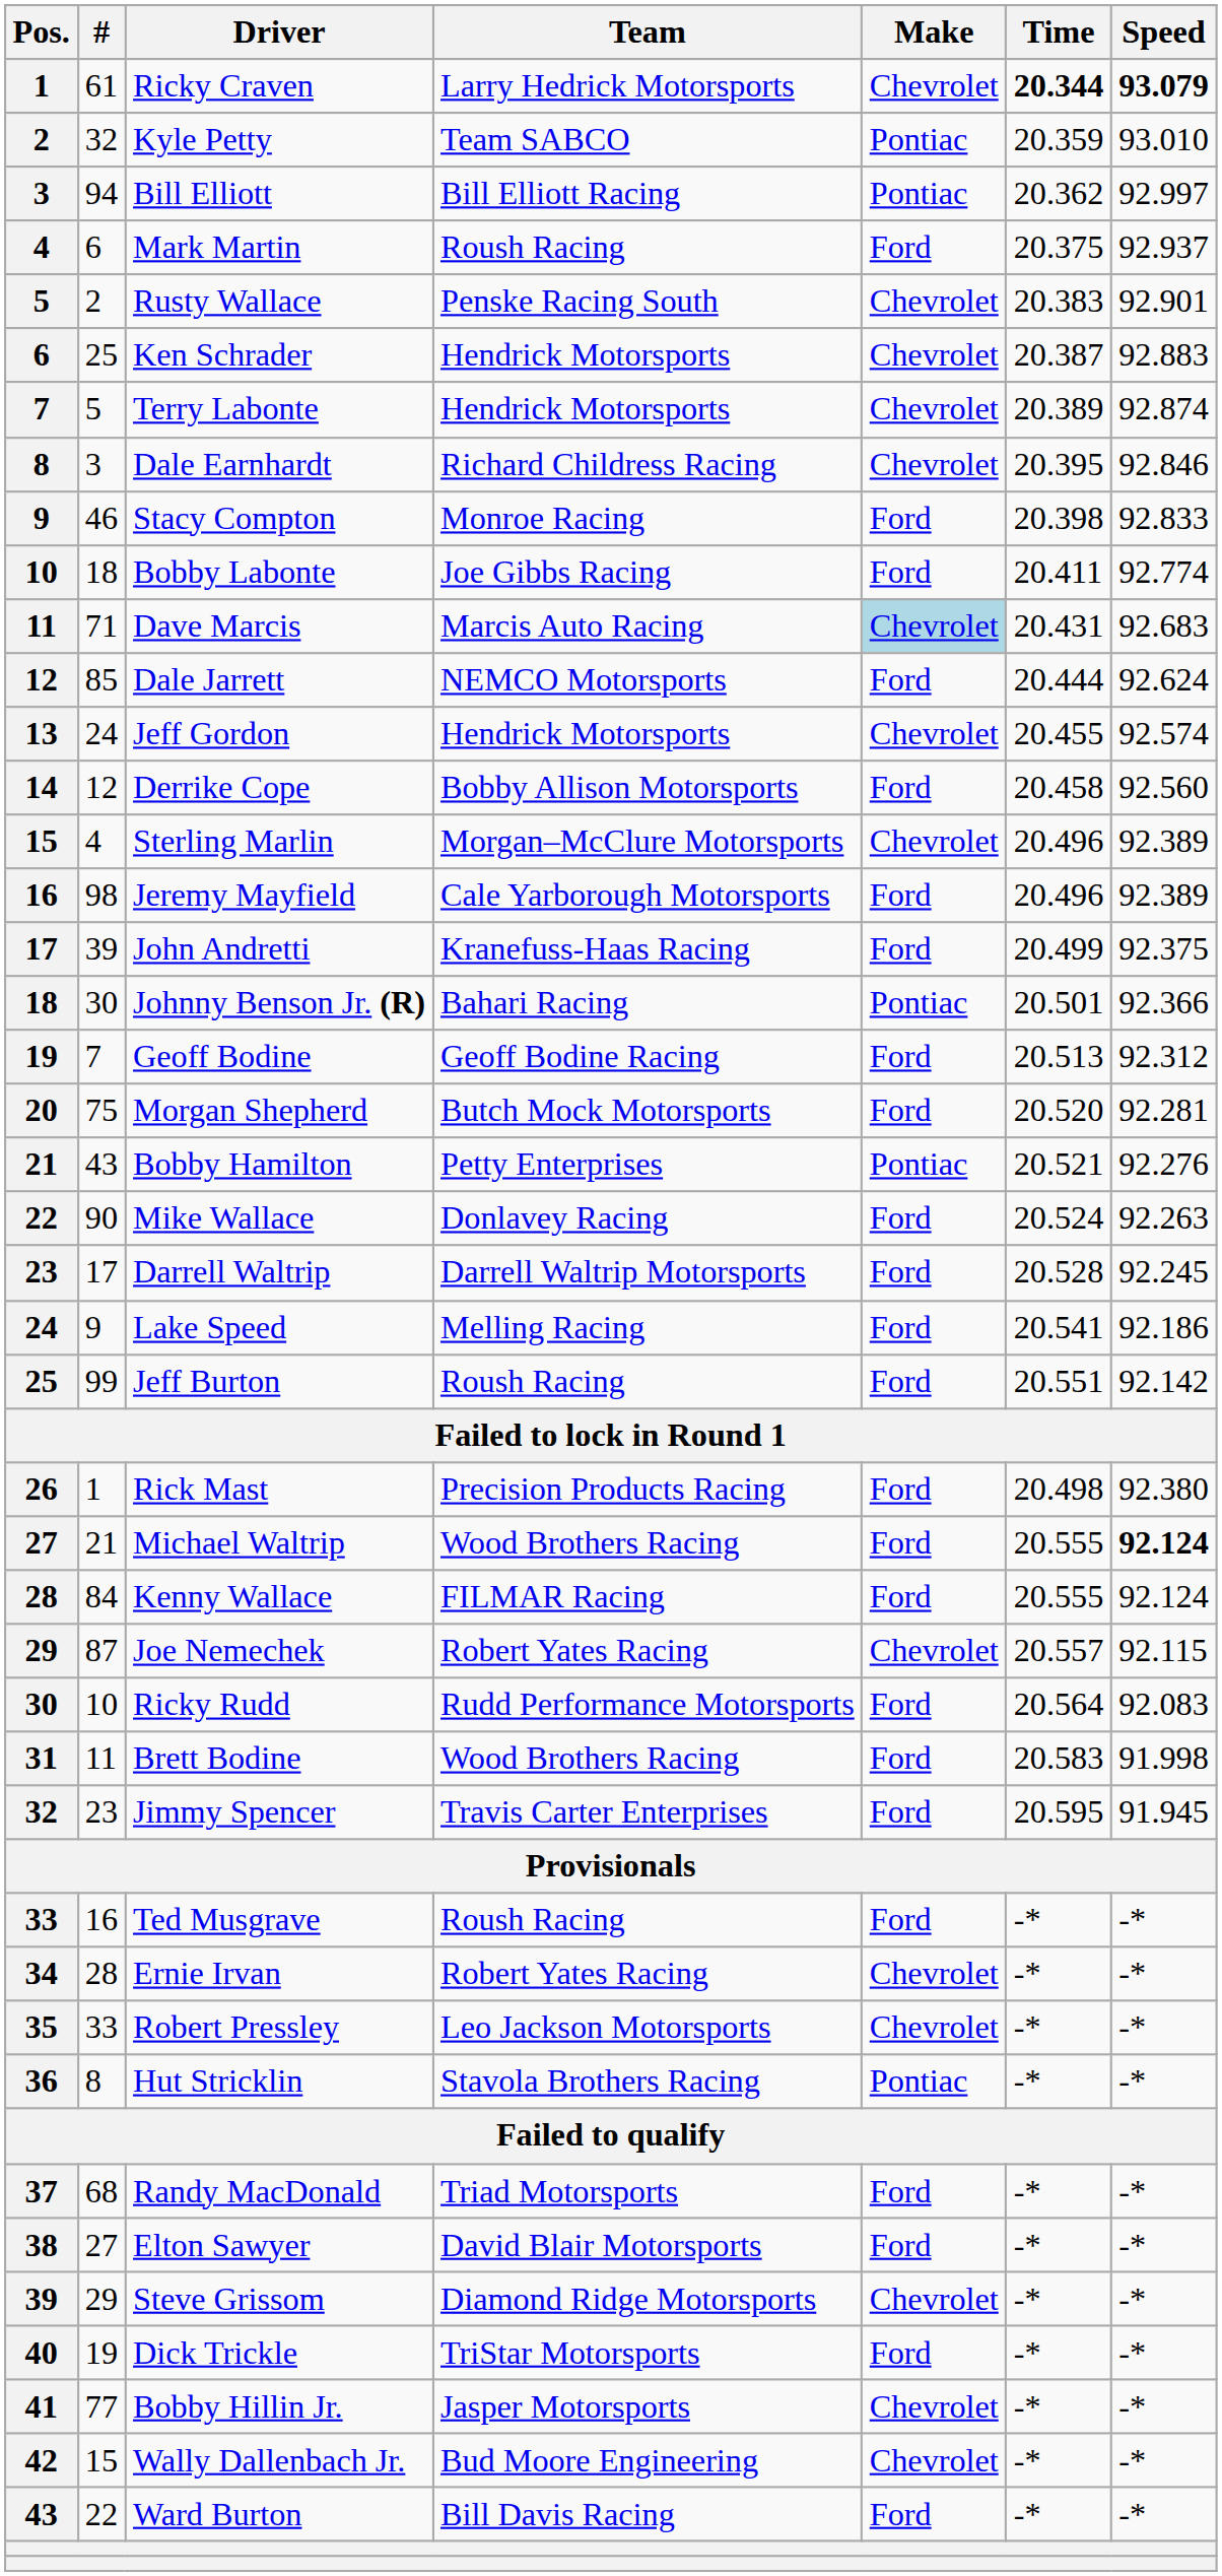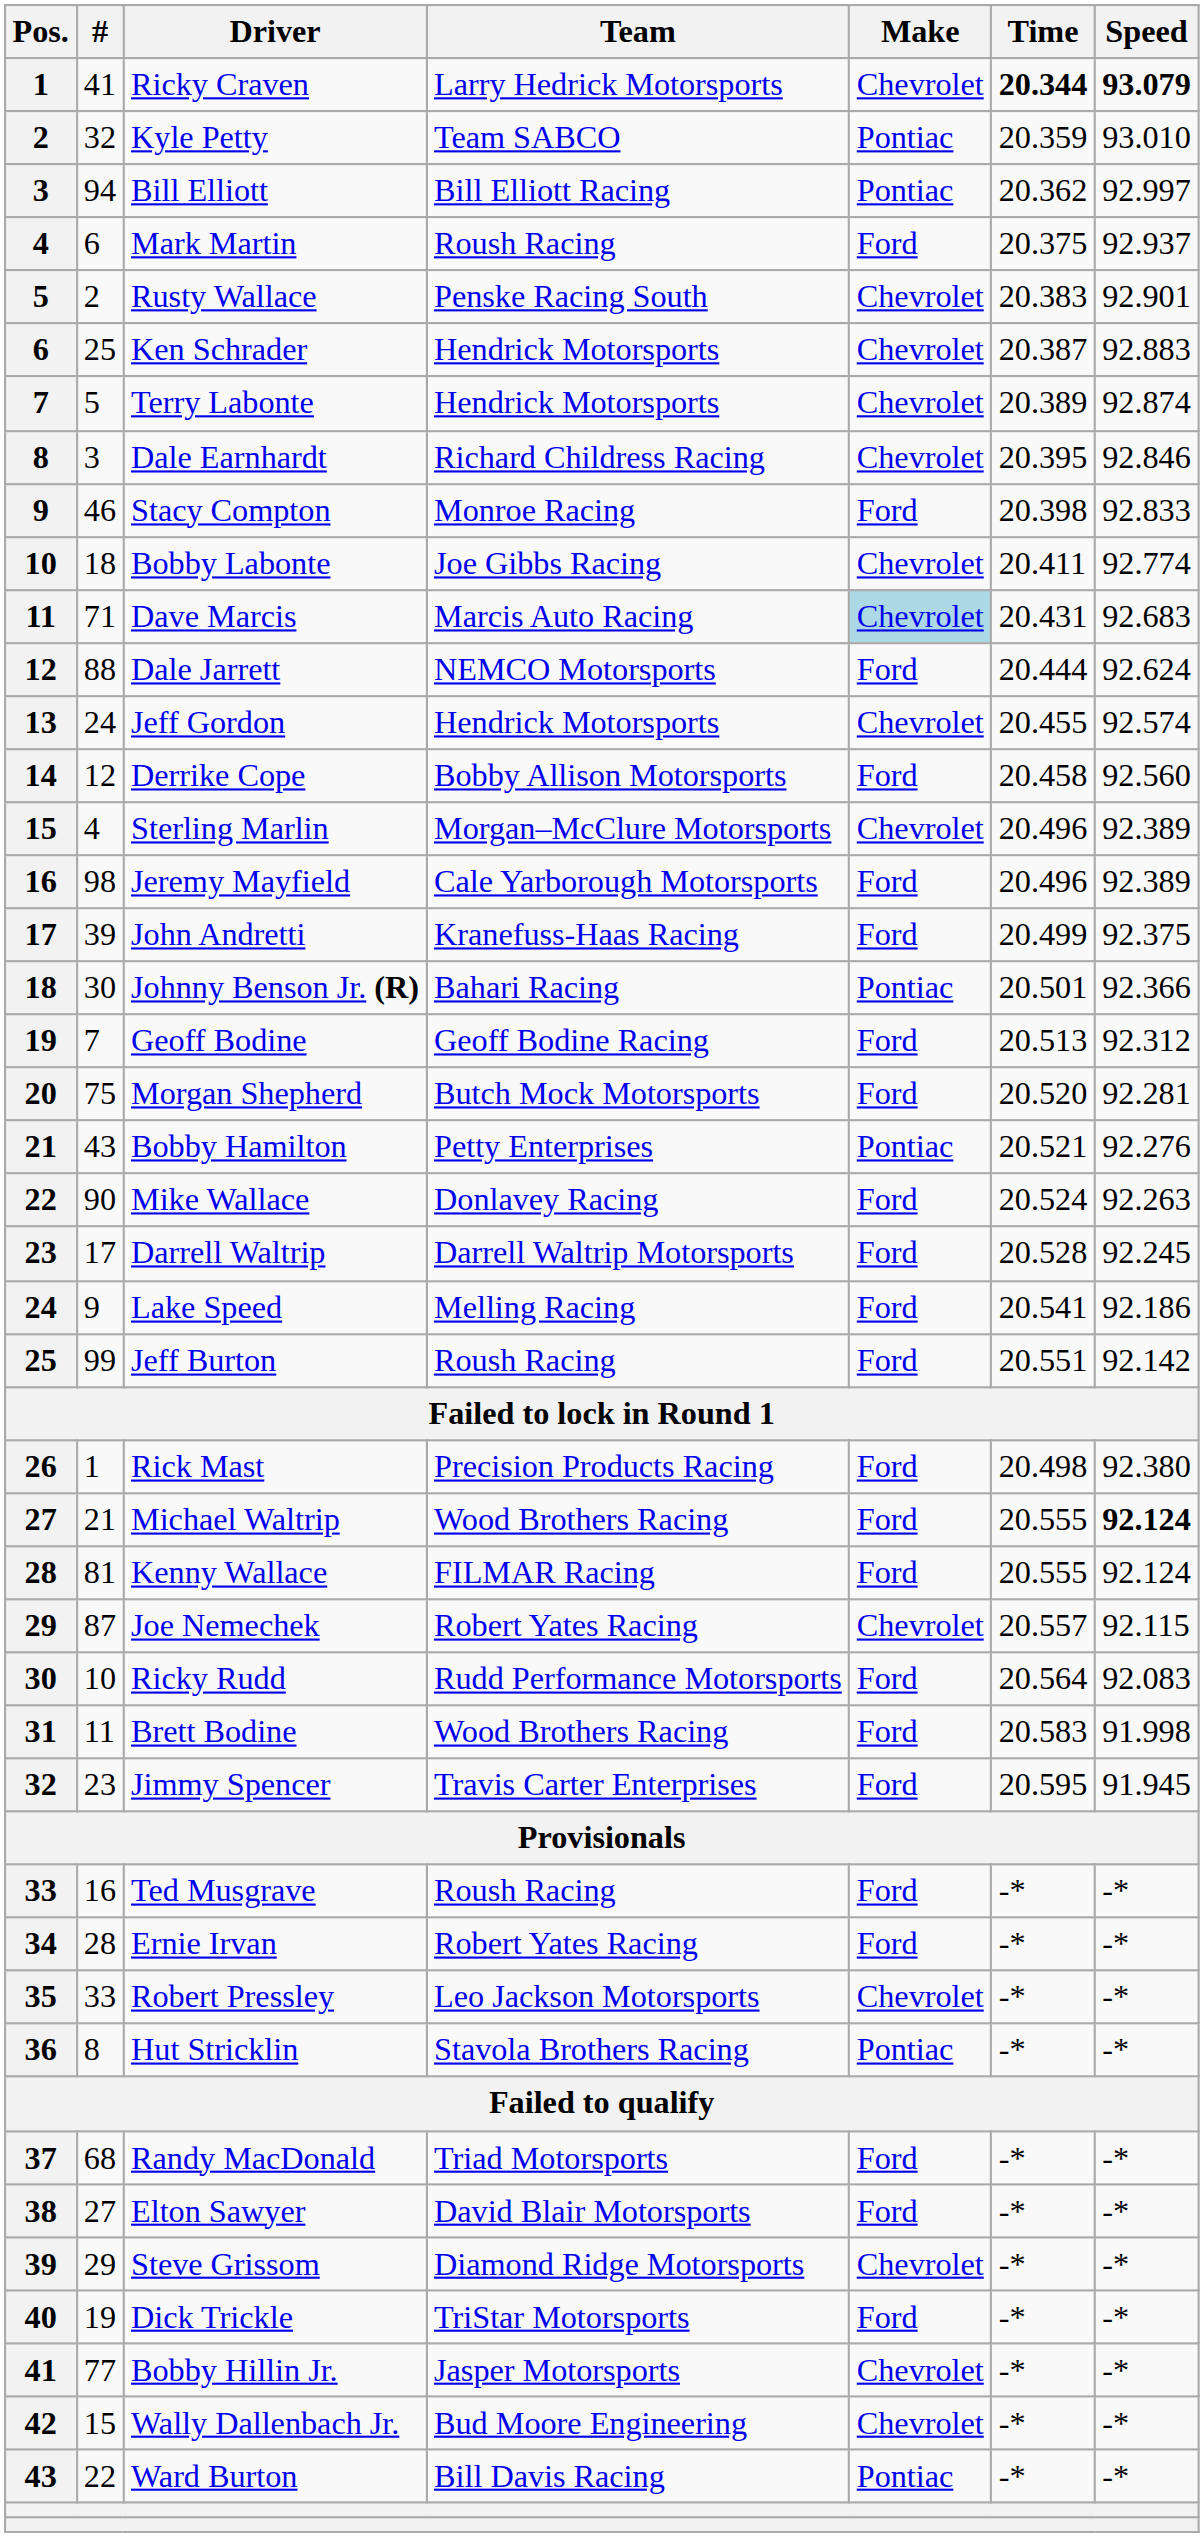 <table class="wikitable" style="font-size:95%">
 <tr>
 <th>Pos.</th>
 <th>#</th>
 <th>Driver</th>
 <th>Team</th>
 <th>Make</th>
 <th>Time</th>
 <th>Speed</th>
 </tr>
 <tr>
 <th>1</th>
-<td>61</td>
+<td>41</td>
 <td><a href='#'>Ricky Craven</a></td>
 <td><a href='#'>Larry Hedrick Motorsports</a></td>
 <td><a href='#'>Chevrolet</a></td>
 <td><strong>20.344</strong></td>
 <td><strong>93.079</strong></td>
 </tr>
 <tr>
 <th>2</th>
 <td>32</td>
 <td><a href='#'>Kyle Petty</a></td>
 <td><a href='#'>Team SABCO</a></td>
 <td><a href='#'>Pontiac</a></td>
 <td>20.359</td>
 <td>93.010</td>
 </tr>
 <tr>
 <th>3</th>
 <td>94</td>
 <td><a href='#'>Bill Elliott</a></td>
 <td><a href='#'>Bill Elliott Racing</a></td>
 <td><a href='#'>Pontiac</a></td>
 <td>20.362</td>
 <td>92.997</td>
 </tr>
 <tr>
 <th>4</th>
 <td>6</td>
 <td><a href='#'>Mark Martin</a></td>
 <td><a href='#'>Roush Racing</a></td>
 <td><a href='#'>Ford</a></td>
 <td>20.375</td>
 <td>92.937</td>
 </tr>
 <tr>
 <th>5</th>
 <td>2</td>
 <td><a href='#'>Rusty Wallace</a></td>
 <td><a href='#'>Penske Racing South</a></td>
 <td><a href='#'>Chevrolet</a></td>
 <td>20.383</td>
 <td>92.901</td>
 </tr>
 <tr>
 <th>6</th>
 <td>25</td>
 <td><a href='#'>Ken Schrader</a></td>
 <td><a href='#'>Hendrick Motorsports</a></td>
 <td><a href='#'>Chevrolet</a></td>
 <td>20.387</td>
 <td>92.883</td>
 </tr>
 <tr>
 <th>7</th>
 <td>5</td>
 <td><a href='#'>Terry Labonte</a></td>
 <td><a href='#'>Hendrick Motorsports</a></td>
 <td><a href='#'>Chevrolet</a></td>
 <td>20.389</td>
 <td>92.874</td>
 </tr>
 <tr>
 <th>8</th>
 <td>3</td>
 <td><a href='#'>Dale Earnhardt</a></td>
 <td><a href='#'>Richard Childress Racing</a></td>
 <td><a href='#'>Chevrolet</a></td>
 <td>20.395</td>
 <td>92.846</td>
 </tr>
 <tr>
 <th>9</th>
 <td>46</td>
 <td><a href='#'>Stacy Compton</a></td>
 <td><a href='#'>Monroe Racing</a></td>
 <td><a href='#'>Ford</a></td>
 <td>20.398</td>
 <td>92.833</td>
 </tr>
 <tr>
 <th>10</th>
 <td>18</td>
 <td><a href='#'>Bobby Labonte</a></td>
 <td><a href='#'>Joe Gibbs Racing</a></td>
-<td><a href='#'>Ford</a></td>
+<td><a href='#'>Chevrolet</a></td>
 <td>20.411</td>
 <td>92.774</td>
 </tr>
 <tr>
 <th>11</th>
 <td>71</td>
 <td><a href='#'>Dave Marcis</a></td>
 <td><a href='#'>Marcis Auto Racing</a></td>
 <td style="background: lightblue;"><a href='#'>Chevrolet</a></td>
 <td>20.431</td>
 <td>92.683</td>
 </tr>
 <tr>
 <th>12</th>
-<td>85</td>
+<td>88</td>
 <td><a href='#'>Dale Jarrett</a></td>
 <td><a href='#'>NEMCO Motorsports</a></td>
 <td><a href='#'>Ford</a></td>
 <td>20.444</td>
 <td>92.624</td>
 </tr>
 <tr>
 <th>13</th>
 <td>24</td>
 <td><a href='#'>Jeff Gordon</a></td>
 <td><a href='#'>Hendrick Motorsports</a></td>
 <td><a href='#'>Chevrolet</a></td>
 <td>20.455</td>
 <td>92.574</td>
 </tr>
 <tr>
 <th>14</th>
 <td>12</td>
 <td><a href='#'>Derrike Cope</a></td>
 <td><a href='#'>Bobby Allison Motorsports</a></td>
 <td><a href='#'>Ford</a></td>
 <td>20.458</td>
 <td>92.560</td>
 </tr>
 <tr>
 <th>15</th>
 <td>4</td>
 <td><a href='#'>Sterling Marlin</a></td>
 <td><a href='#'>Morgan–McClure Motorsports</a></td>
 <td><a href='#'>Chevrolet</a></td>
 <td>20.496</td>
 <td>92.389</td>
 </tr>
 <tr>
 <th>16</th>
 <td>98</td>
 <td><a href='#'>Jeremy Mayfield</a></td>
 <td><a href='#'>Cale Yarborough Motorsports</a></td>
 <td><a href='#'>Ford</a></td>
 <td>20.496</td>
 <td>92.389</td>
 </tr>
 <tr>
 <th>17</th>
 <td>39</td>
 <td><a href='#'>John Andretti</a></td>
 <td><a href='#'>Kranefuss-Haas Racing</a></td>
 <td><a href='#'>Ford</a></td>
 <td>20.499</td>
 <td>92.375</td>
 </tr>
 <tr>
 <th>18</th>
 <td>30</td>
 <td><a href='#'>Johnny Benson Jr.</a> <strong>(R)</strong></td>
 <td><a href='#'>Bahari Racing</a></td>
 <td><a href='#'>Pontiac</a></td>
 <td>20.501</td>
 <td>92.366</td>
 </tr>
 <tr>
 <th>19</th>
 <td>7</td>
 <td><a href='#'>Geoff Bodine</a></td>
 <td><a href='#'>Geoff Bodine Racing</a></td>
 <td><a href='#'>Ford</a></td>
 <td>20.513</td>
 <td>92.312</td>
 </tr>
 <tr>
 <th>20</th>
 <td>75</td>
 <td><a href='#'>Morgan Shepherd</a></td>
 <td><a href='#'>Butch Mock Motorsports</a></td>
 <td><a href='#'>Ford</a></td>
 <td>20.520</td>
 <td>92.281</td>
 </tr>
 <tr>
 <th>21</th>
 <td>43</td>
 <td><a href='#'>Bobby Hamilton</a></td>
 <td><a href='#'>Petty Enterprises</a></td>
 <td><a href='#'>Pontiac</a></td>
 <td>20.521</td>
 <td>92.276</td>
 </tr>
 <tr>
 <th>22</th>
 <td>90</td>
 <td><a href='#'>Mike Wallace</a></td>
 <td><a href='#'>Donlavey Racing</a></td>
 <td><a href='#'>Ford</a></td>
 <td>20.524</td>
 <td>92.263</td>
 </tr>
 <tr>
 <th>23</th>
 <td>17</td>
 <td><a href='#'>Darrell Waltrip</a></td>
 <td><a href='#'>Darrell Waltrip Motorsports</a></td>
 <td><a href='#'>Ford</a></td>
 <td>20.528</td>
 <td>92.245</td>
 </tr>
 <tr>
 <th>24</th>
 <td>9</td>
 <td><a href='#'>Lake Speed</a></td>
 <td><a href='#'>Melling Racing</a></td>
 <td><a href='#'>Ford</a></td>
 <td>20.541</td>
 <td>92.186</td>
 </tr>
 <tr>
 <th>25</th>
 <td>99</td>
 <td><a href='#'>Jeff Burton</a></td>
 <td><a href='#'>Roush Racing</a></td>
 <td><a href='#'>Ford</a></td>
 <td>20.551</td>
 <td>92.142</td>
 </tr>
 <tr>
 <th colspan="7">Failed to lock in Round 1</th>
 </tr>
 <tr>
 <th>26</th>
 <td>1</td>
 <td><a href='#'>Rick Mast</a></td>
 <td><a href='#'>Precision Products Racing</a></td>
 <td><a href='#'>Ford</a></td>
 <td>20.498</td>
 <td>92.380</td>
 </tr>
 <tr>
 <th>27</th>
 <td>21</td>
 <td><a href='#'>Michael Waltrip</a></td>
 <td><a href='#'>Wood Brothers Racing</a></td>
 <td><a href='#'>Ford</a></td>
 <td>20.555</td>
 <td><strong>92.124</strong></td>
 </tr>
 <tr>
 <th>28</th>
-<td>84</td>
+<td>81</td>
 <td><a href='#'>Kenny Wallace</a></td>
 <td><a href='#'>FILMAR Racing</a></td>
 <td><a href='#'>Ford</a></td>
 <td>20.555</td>
 <td>92.124</td>
 </tr>
 <tr>
 <th>29</th>
 <td>87</td>
 <td><a href='#'>Joe Nemechek</a></td>
 <td><a href='#'>Robert Yates Racing</a></td>
 <td><a href='#'>Chevrolet</a></td>
 <td>20.557</td>
 <td>92.115</td>
 </tr>
 <tr>
 <th>30</th>
 <td>10</td>
 <td><a href='#'>Ricky Rudd</a></td>
 <td><a href='#'>Rudd Performance Motorsports</a></td>
 <td><a href='#'>Ford</a></td>
 <td>20.564</td>
 <td>92.083</td>
 </tr>
 <tr>
 <th>31</th>
 <td>11</td>
 <td><a href='#'>Brett Bodine</a></td>
 <td><a href='#'>Wood Brothers Racing</a></td>
 <td><a href='#'>Ford</a></td>
 <td>20.583</td>
 <td>91.998</td>
 </tr>
 <tr>
 <th>32</th>
 <td>23</td>
 <td><a href='#'>Jimmy Spencer</a></td>
 <td><a href='#'>Travis Carter Enterprises</a></td>
 <td><a href='#'>Ford</a></td>
 <td>20.595</td>
 <td>91.945</td>
 </tr>
 <tr>
 <th colspan="7">Provisionals</th>
 </tr>
 <tr>
 <th>33</th>
 <td>16</td>
 <td><a href='#'>Ted Musgrave</a></td>
 <td><a href='#'>Roush Racing</a></td>
 <td><a href='#'>Ford</a></td>
 <td>-*</td>
 <td>-*</td>
 </tr>
 <tr>
 <th>34</th>
 <td>28</td>
 <td><a href='#'>Ernie Irvan</a></td>
 <td><a href='#'>Robert Yates Racing</a></td>
-<td><a href='#'>Chevrolet</a></td>
+<td><a href='#'>Ford</a></td>
 <td>-*</td>
 <td>-*</td>
 </tr>
 <tr>
 <th>35</th>
 <td>33</td>
 <td><a href='#'>Robert Pressley</a></td>
 <td><a href='#'>Leo Jackson Motorsports</a></td>
 <td><a href='#'>Chevrolet</a></td>
 <td>-*</td>
 <td>-*</td>
 </tr>
 <tr>
 <th>36</th>
 <td>8</td>
 <td><a href='#'>Hut Stricklin</a></td>
 <td><a href='#'>Stavola Brothers Racing</a></td>
 <td><a href='#'>Pontiac</a></td>
 <td>-*</td>
 <td>-*</td>
 </tr>
 <tr>
 <th colspan="7">Failed to qualify</th>
 </tr>
 <tr>
 <th>37</th>
 <td>68</td>
 <td><a href='#'>Randy MacDonald</a></td>
 <td><a href='#'>Triad Motorsports</a></td>
 <td><a href='#'>Ford</a></td>
 <td>-*</td>
 <td>-*</td>
 </tr>
 <tr>
 <th>38</th>
 <td>27</td>
 <td><a href='#'>Elton Sawyer</a></td>
 <td><a href='#'>David Blair Motorsports</a></td>
 <td><a href='#'>Ford</a></td>
 <td>-*</td>
 <td>-*</td>
 </tr>
 <tr>
 <th>39</th>
 <td>29</td>
 <td><a href='#'>Steve Grissom</a></td>
 <td><a href='#'>Diamond Ridge Motorsports</a></td>
 <td><a href='#'>Chevrolet</a></td>
 <td>-*</td>
 <td>-*</td>
 </tr>
 <tr>
 <th>40</th>
 <td>19</td>
 <td><a href='#'>Dick Trickle</a></td>
 <td><a href='#'>TriStar Motorsports</a></td>
 <td><a href='#'>Ford</a></td>
 <td>-*</td>
 <td>-*</td>
 </tr>
 <tr>
 <th>41</th>
 <td>77</td>
 <td><a href='#'>Bobby Hillin Jr.</a></td>
 <td><a href='#'>Jasper Motorsports</a></td>
 <td><a href='#'>Chevrolet</a></td>
 <td>-*</td>
 <td>-*</td>
 </tr>
 <tr>
 <th>42</th>
 <td>15</td>
 <td><a href='#'>Wally Dallenbach Jr.</a></td>
 <td><a href='#'>Bud Moore Engineering</a></td>
 <td><a href='#'>Chevrolet</a></td>
 <td>-*</td>
 <td>-*</td>
 </tr>
 <tr>
 <th>43</th>
 <td>22</td>
 <td><a href='#'>Ward Burton</a></td>
 <td><a href='#'>Bill Davis Racing</a></td>
-<td><a href='#'>Ford</a></td>
+<td><a href='#'>Pontiac</a></td>
 <td>-*</td>
 <td>-*</td>
 </tr>
 <tr>
 <th colspan="7"></th>
 </tr>
 <tr>
 <th colspan="7"></th>
 </tr>
 </table>
